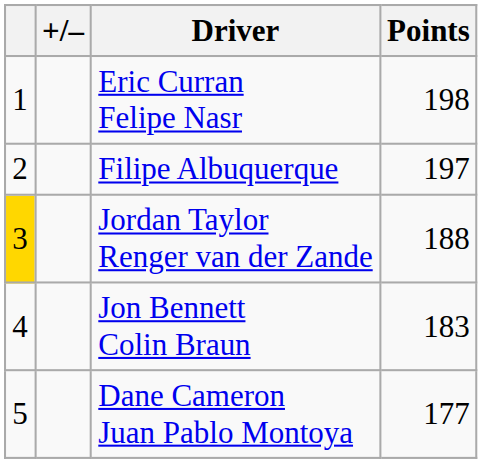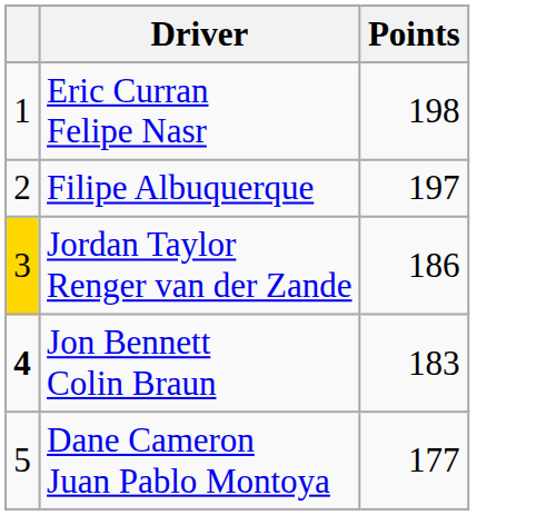 <table class="wikitable" style="font-size: 95%;">
 <tr>
 <th scope="col"></th>
-<th scope="col">+/–</th>
 <th scope="col">Driver</th>
 <th scope="col">Points</th>
 </tr>
 <tr>
 <td align=center>1</td>
-<td align="left"></td>
 <td> <a href='#'>Eric Curran</a><br> <a href='#'>Felipe Nasr</a></td>
 <td align=right>198</td>
 </tr>
 <tr>
 <td align=center>2</td>
-<td align="left"></td>
 <td> <a href='#'>Filipe Albuquerque</a></td>
 <td align=right>197</td>
 </tr>
 <tr>
 <td align=center style="background: gold;">3</td>
-<td align="left"></td>
 <td> <a href='#'>Jordan Taylor</a><br> <a href='#'>Renger van der Zande</a></td>
-<td align=right>188</td>
+<td align=right>186</td>
 </tr>
 <tr>
-<td align=center>4</td>
-<td align="left"></td>
+<td align=center><strong>4</strong></td>
 <td> <a href='#'>Jon Bennett</a><br> <a href='#'>Colin Braun</a></td>
 <td align=right>183</td>
 </tr>
 <tr>
 <td align=center>5</td>
-<td align="left"></td>
 <td> <a href='#'>Dane Cameron</a><br> <a href='#'>Juan Pablo Montoya</a></td>
 <td align=right>177</td>
 </tr>
 </table>
